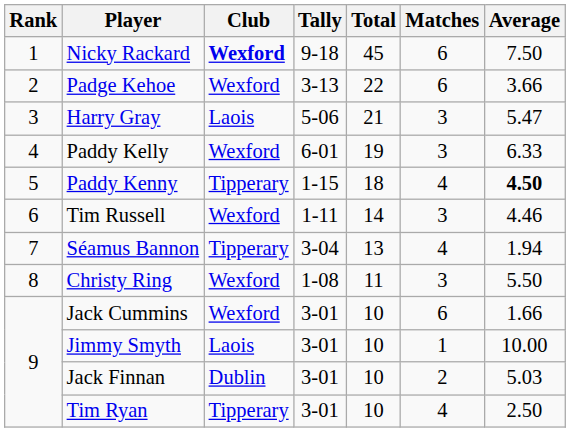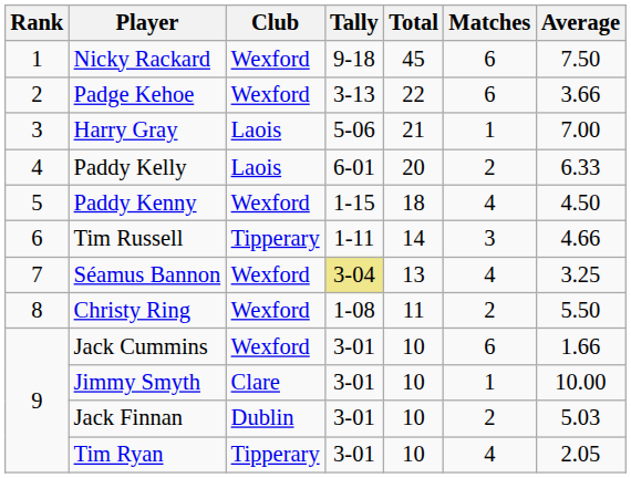 <table class="wikitable">
 <tr>
 <th>Rank</th>
 <th>Player</th>
 <th>Club</th>
 <th>Tally</th>
 <th>Total</th>
 <th>Matches</th>
 <th>Average</th>
 </tr>
 <tr>
 <td rowspan=1 align=center>1</td>
 <td><a href='#'>Nicky Rackard</a></td>
-<td><strong><a href='#'>Wexford</a></strong></td>
+<td><a href='#'>Wexford</a></td>
 <td align=center>9-18</td>
 <td align=center>45</td>
 <td align=center>6</td>
 <td align=center>7.50</td>
 </tr>
 <tr>
 <td rowspan=1 align=center>2</td>
 <td><a href='#'>Padge Kehoe</a></td>
 <td><a href='#'>Wexford</a></td>
 <td align=center>3-13</td>
 <td align=center>22</td>
 <td align=center>6</td>
 <td align=center>3.66</td>
 </tr>
 <tr>
 <td rowspan=1 align=center>3</td>
 <td><a href='#'>Harry Gray</a></td>
 <td><a href='#'>Laois</a></td>
 <td align=center>5-06</td>
 <td align=center>21</td>
-<td align=center>3</td>
-<td align=center>5.47</td>
+<td align=center>1</td>
+<td align=center>7.00</td>
 </tr>
 <tr>
 <td rowspan=1 align=center>4</td>
 <td>Paddy Kelly</td>
-<td><a href='#'>Wexford</a></td>
+<td><a href='#'>Laois</a></td>
 <td align=center>6-01</td>
-<td align=center>19</td>
-<td align=center>3</td>
+<td align=center>20</td>
+<td align=center>2</td>
 <td align=center>6.33</td>
 </tr>
 <tr>
 <td rowspan=1 align=center>5</td>
 <td><a href='#'>Paddy Kenny</a></td>
-<td><a href='#'>Tipperary</a></td>
+<td><a href='#'>Wexford</a></td>
 <td align=center>1-15</td>
 <td align=center>18</td>
 <td align=center>4</td>
-<td align=center><strong>4.50</strong></td>
+<td align=center>4.50</td>
 </tr>
 <tr>
 <td rowspan=1 align=center>6</td>
 <td>Tim Russell</td>
-<td><a href='#'>Wexford</a></td>
+<td><a href='#'>Tipperary</a></td>
 <td align=center>1-11</td>
 <td align=center>14</td>
 <td align=center>3</td>
-<td align=center>4.46</td>
+<td align=center>4.66</td>
 </tr>
 <tr>
 <td rowspan=1 align=center>7</td>
 <td><a href='#'>Séamus Bannon</a></td>
-<td><a href='#'>Tipperary</a></td>
-<td align=center>3-04</td>
+<td><a href='#'>Wexford</a></td>
+<td align=center style="background: khaki;">3-04</td>
 <td align=center>13</td>
 <td align=center>4</td>
-<td align=center>1.94</td>
+<td align=center>3.25</td>
 </tr>
 <tr>
 <td rowspan=1 align=center>8</td>
 <td><a href='#'>Christy Ring</a></td>
 <td><a href='#'>Wexford</a></td>
 <td align=center>1-08</td>
 <td align=center>11</td>
-<td align=center>3</td>
+<td align=center>2</td>
 <td align=center>5.50</td>
 </tr>
 <tr>
 <td rowspan=4 align=center>9</td>
 <td>Jack Cummins</td>
 <td><a href='#'>Wexford</a></td>
 <td align=center>3-01</td>
 <td align=center>10</td>
 <td align=center>6</td>
 <td align=center>1.66</td>
 </tr>
 <tr>
 <td><a href='#'>Jimmy Smyth</a></td>
-<td><a href='#'>Laois</a></td>
+<td><a href='#'>Clare</a></td>
 <td align=center>3-01</td>
 <td align=center>10</td>
 <td align=center>1</td>
 <td align=center>10.00</td>
 </tr>
 <tr>
 <td>Jack Finnan</td>
 <td><a href='#'>Dublin</a></td>
 <td align=center>3-01</td>
 <td align=center>10</td>
 <td align=center>2</td>
 <td align=center>5.03</td>
 </tr>
 <tr>
 <td><a href='#'>Tim Ryan</a></td>
 <td><a href='#'>Tipperary</a></td>
 <td align=center>3-01</td>
 <td align=center>10</td>
 <td align=center>4</td>
-<td align=center>2.50</td>
+<td align=center>2.05</td>
 </tr>
 </table>
